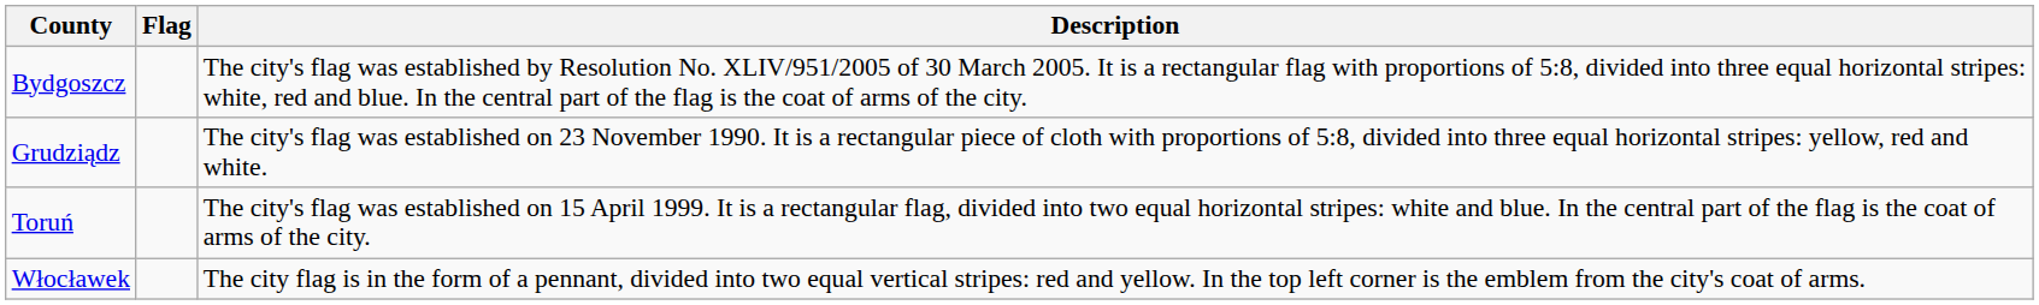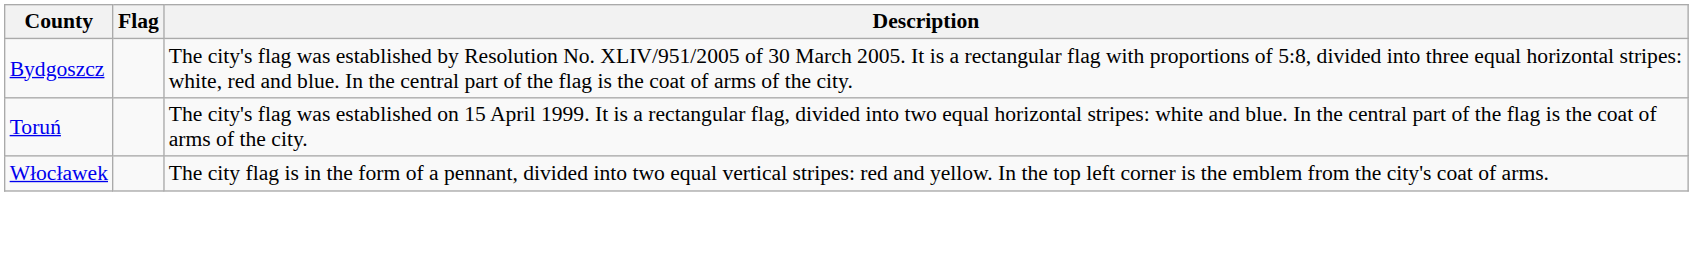 <table class="wikitable">
 <tr>
 <th>County</th>
 <th>Flag</th>
 <th>Description</th>
 </tr>
 <tr>
 <td><a href='#'>Bydgoszcz</a></td>
 <td></td>
 <td>The city's flag was established by Resolution No. XLIV/951/2005 of 30 March 2005. It is a rectangular flag with proportions of 5:8, divided into three equal horizontal stripes: white, red and blue. In the central part of the flag is the coat of arms of the city.</td>
 </tr>
 <tr>
-<td><a href='#'>Grudziądz</a></td>
-<td></td>
-<td>The city's flag was established on 23 November 1990. It is a rectangular piece of cloth with proportions of 5:8, divided into three equal horizontal stripes: yellow, red and white.</td>
-</tr>
-<tr>
 <td><a href='#'>Toruń</a></td>
 <td></td>
 <td>The city's flag was established on 15 April 1999. It is a rectangular flag, divided into two equal horizontal stripes: white and blue. In the central part of the flag is the coat of arms of the city.</td>
 </tr>
 <tr>
 <td><a href='#'>Włocławek</a></td>
 <td></td>
 <td>The city flag is in the form of a pennant, divided into two equal vertical stripes: red and yellow. In the top left corner is the emblem from the city's coat of arms.</td>
 </tr>
 </table>
